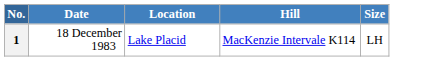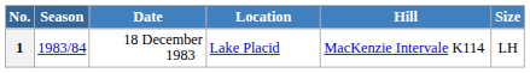 <table class="wikitable sortable" style="font-size:86%; line-height:15px; text-align:left; border:grey solid 1px; border-collapse:collapse; background:#ffffff;">
 <tr style="background:#efefef;">
 <th style="background-color:#369; color:white; width:10px;">No.</th>
+<th style="background-color:#369; color:white;  width:30px;">Season</th>
 <th style="background-color:#4180be; color:white; width:102px;">Date</th>
 <th style="background-color:#4180be; color:white; width:100px;">Location</th>
 <th style="background-color:#4180be; color:white; width:152px;">Hill</th>
 <th style="background-color:#4180be; color:white; width:25px;">Size</th>
 </tr>
 <tr>
 <th scope=row style="text-align:center;">1</th>
+<td align=center><a href='#'>1983/84</a></td>
 <td align=right>18 December 1983  </td>
 <td> <a href='#'>Lake Placid</a></td>
 <td><a href='#'>MacKenzie Intervale</a> K114</td>
 <td align=center>LH</td>
 </tr>
 </table>
